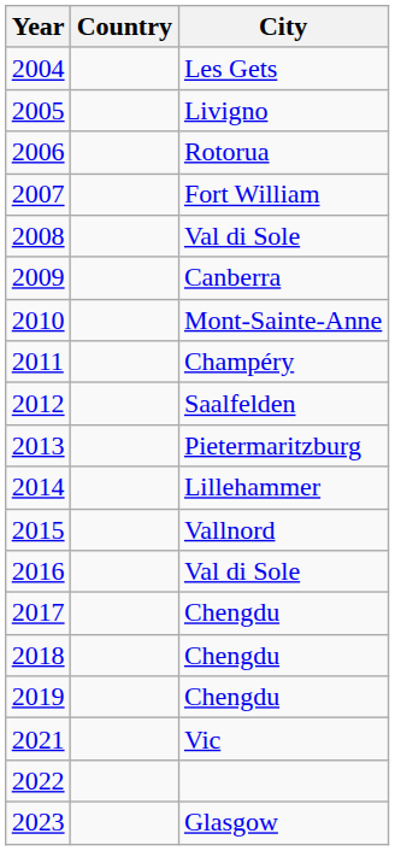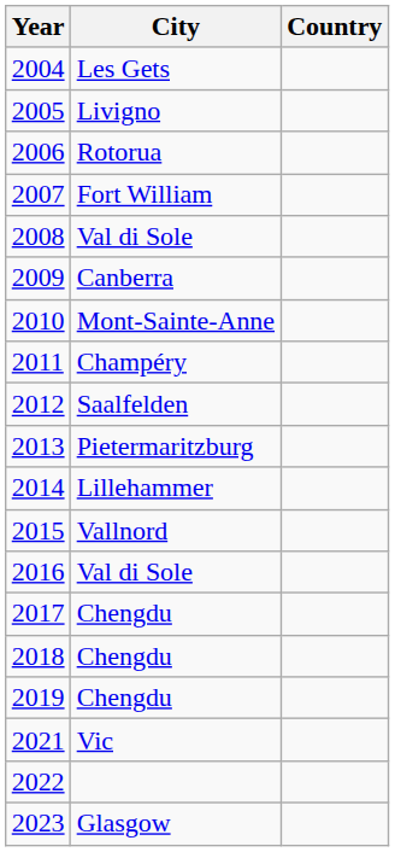 <table class="wikitable">
 <tr>
 <th>Year</th>
+<th>City</th>
 <th>Country</th>
-<th>City</th>
 </tr>
 <tr>
 <td><a href='#'>2004</a></td>
+<td><a href='#'>Les Gets</a></td>
 <td></td>
-<td><a href='#'>Les Gets</a></td>
 </tr>
 <tr>
 <td><a href='#'>2005</a></td>
+<td><a href='#'>Livigno</a></td>
 <td></td>
-<td><a href='#'>Livigno</a></td>
 </tr>
 <tr>
 <td><a href='#'>2006</a></td>
+<td><a href='#'>Rotorua</a></td>
 <td></td>
-<td><a href='#'>Rotorua</a></td>
 </tr>
 <tr>
 <td><a href='#'>2007</a></td>
+<td><a href='#'>Fort William</a></td>
 <td></td>
-<td><a href='#'>Fort William</a></td>
 </tr>
 <tr>
 <td><a href='#'>2008</a></td>
+<td><a href='#'>Val di Sole</a></td>
 <td></td>
-<td><a href='#'>Val di Sole</a></td>
 </tr>
 <tr>
 <td><a href='#'>2009</a></td>
+<td><a href='#'>Canberra</a></td>
 <td></td>
-<td><a href='#'>Canberra</a></td>
 </tr>
 <tr>
 <td><a href='#'>2010</a></td>
+<td><a href='#'>Mont-Sainte-Anne</a></td>
 <td></td>
-<td><a href='#'>Mont-Sainte-Anne</a></td>
 </tr>
 <tr>
 <td><a href='#'>2011</a></td>
+<td><a href='#'>Champéry</a></td>
 <td></td>
-<td><a href='#'>Champéry</a></td>
 </tr>
 <tr>
 <td><a href='#'>2012</a></td>
+<td><a href='#'>Saalfelden</a></td>
 <td></td>
-<td><a href='#'>Saalfelden</a></td>
 </tr>
 <tr>
 <td><a href='#'>2013</a></td>
+<td><a href='#'>Pietermaritzburg</a></td>
 <td></td>
-<td><a href='#'>Pietermaritzburg</a></td>
 </tr>
 <tr>
 <td><a href='#'>2014</a></td>
+<td><a href='#'>Lillehammer</a></td>
 <td></td>
-<td><a href='#'>Lillehammer</a></td>
 </tr>
 <tr>
 <td><a href='#'>2015</a></td>
+<td><a href='#'>Vallnord</a></td>
 <td></td>
-<td><a href='#'>Vallnord</a></td>
 </tr>
 <tr>
 <td><a href='#'>2016</a></td>
+<td><a href='#'>Val di Sole</a></td>
 <td></td>
-<td><a href='#'>Val di Sole</a></td>
 </tr>
 <tr>
 <td><a href='#'>2017</a></td>
+<td><a href='#'>Chengdu</a></td>
 <td></td>
-<td><a href='#'>Chengdu</a></td>
 </tr>
 <tr>
 <td><a href='#'>2018</a></td>
+<td><a href='#'>Chengdu</a></td>
 <td></td>
-<td><a href='#'>Chengdu</a></td>
 </tr>
 <tr>
 <td><a href='#'>2019</a></td>
+<td><a href='#'>Chengdu</a></td>
 <td></td>
-<td><a href='#'>Chengdu</a></td>
 </tr>
 <tr>
 <td><a href='#'>2021</a></td>
+<td><a href='#'>Vic</a></td>
 <td></td>
-<td><a href='#'>Vic</a></td>
 </tr>
 <tr>
 <td><a href='#'>2022</a></td>
 <td></td>
 <td></td>
 </tr>
 <tr>
 <td><a href='#'>2023</a></td>
+<td><a href='#'>Glasgow</a></td>
 <td></td>
-<td><a href='#'>Glasgow</a></td>
 </tr>
 </table>
